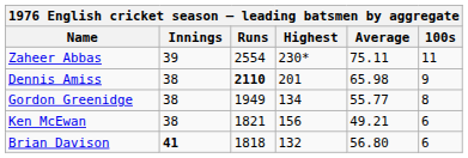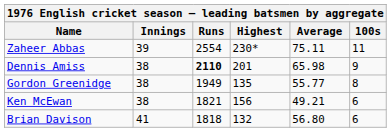 <table class="wikitable">
 <tr>
 <th bgcolor="#efefef" colspan="7">1976 English cricket season – leading batsmen by aggregate</th>
 </tr>
 <tr bgcolor="#efefef">
 <th>Name</th>
 <th>Innings</th>
 <th>Runs</th>
 <th>Highest</th>
 <th>Average</th>
 <th>100s</th>
 </tr>
 <tr>
 <td><a href='#'>Zaheer Abbas</a></td>
 <td>39</td>
 <td>2554</td>
 <td>230*</td>
 <td>75.11</td>
 <td>11</td>
 </tr>
 <tr>
 <td><a href='#'>Dennis Amiss</a></td>
 <td>38</td>
 <td><strong>2110</strong></td>
 <td>201</td>
 <td>65.98</td>
 <td>9</td>
 </tr>
 <tr>
 <td><a href='#'>Gordon Greenidge</a></td>
 <td>38</td>
 <td>1949</td>
-<td>134</td>
+<td>135</td>
 <td>55.77</td>
 <td>8</td>
 </tr>
 <tr>
 <td><a href='#'>Ken McEwan</a></td>
 <td>38</td>
 <td>1821</td>
 <td>156</td>
 <td>49.21</td>
 <td>6</td>
 </tr>
 <tr>
 <td><a href='#'>Brian Davison</a></td>
-<td><strong>41</strong></td>
+<td>41</td>
 <td>1818</td>
 <td>132</td>
 <td>56.80</td>
 <td>6</td>
 </tr>
 </table>
